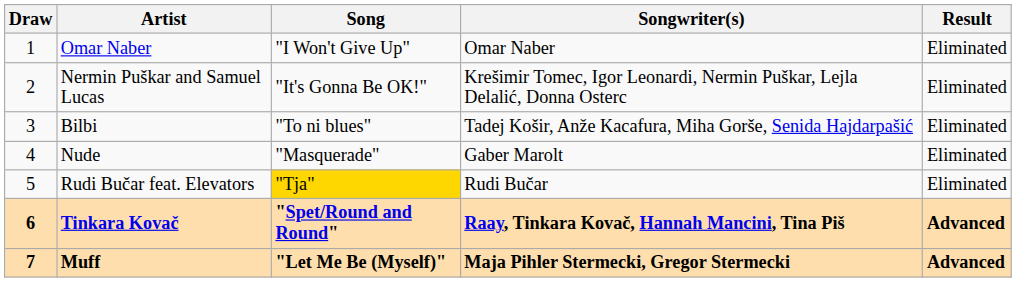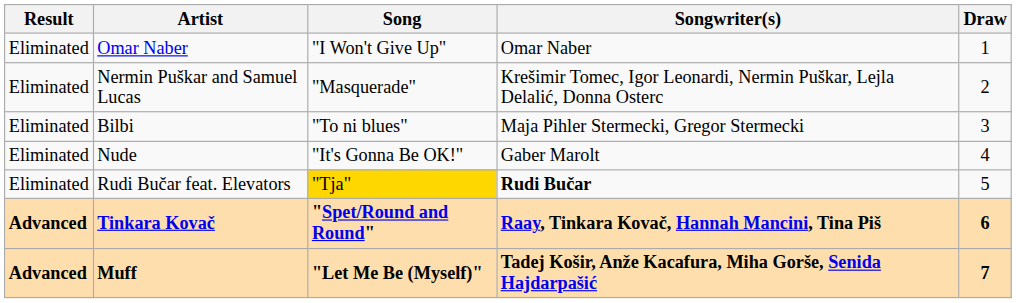 <table class="sortable wikitable" style="margin: 1em auto 1em auto; text-align:center;">
 <tr>
-<th>Draw</th>
+<th>Result</th>
 <th>Artist</th>
 <th>Song</th>
 <th>Songwriter(s)</th>
-<th>Result</th>
+<th>Draw</th>
 </tr>
 <tr>
-<td>1</td>
+<td align="left">Eliminated</td>
 <td align="left"><a href='#'>Omar Naber</a></td>
 <td align="left">"I Won't Give Up"</td>
 <td align="left">Omar Naber</td>
-<td align="left">Eliminated</td>
+<td>1</td>
 </tr>
 <tr>
+<td align="left">Eliminated</td>
+<td align="left">Nermin Puškar and Samuel Lucas</td>
+<td align="left">"Masquerade"</td>
+<td align="left">Krešimir Tomec, Igor Leonardi, Nermin Puškar, Lejla Delalić, Donna Osterc</td>
 <td>2</td>
-<td align="left">Nermin Puškar and Samuel Lucas</td>
-<td align="left">"It's Gonna Be OK!"</td>
-<td align="left">Krešimir Tomec, Igor Leonardi, Nermin Puškar, Lejla Delalić, Donna Osterc</td>
-<td align="left">Eliminated</td>
 </tr>
 <tr>
-<td>3</td>
+<td align="left">Eliminated</td>
 <td align="left">Bilbi</td>
 <td align="left">"To ni blues"</td>
-<td align="left">Tadej Košir, Anže Kacafura, Miha Gorše, <a href='#'>Senida Hajdarpašić</a></td>
-<td align="left">Eliminated</td>
+<td align="left">Maja Pihler Stermecki, Gregor Stermecki</td>
+<td>3</td>
 </tr>
 <tr>
+<td align="left">Eliminated</td>
+<td align="left">Nude</td>
+<td align="left">"It's Gonna Be OK!"</td>
+<td align="left">Gaber Marolt</td>
 <td>4</td>
-<td align="left">Nude</td>
-<td align="left">"Masquerade"</td>
-<td align="left">Gaber Marolt</td>
-<td align="left">Eliminated</td>
 </tr>
 <tr>
-<td>5</td>
+<td align="left">Eliminated</td>
 <td align="left">Rudi Bučar feat. Elevators</td>
 <td align="left" style="background: gold;">"Tja"</td>
-<td align="left">Rudi Bučar</td>
-<td align="left">Eliminated</td>
+<td align="left"><strong>Rudi Bučar</strong></td>
+<td>5</td>
 </tr>
 <tr style="font-weight: bold; background: navajowhite;">
-<td>6</td>
+<td align="left">Advanced</td>
 <td align="left"><a href='#'>Tinkara Kovač</a></td>
 <td align="left">"<a href='#'>Spet/Round and Round</a>"</td>
 <td align="left"><a href='#'>Raay</a>, Tinkara Kovač, <a href='#'>Hannah Mancini</a>, Tina Piš</td>
-<td align="left">Advanced</td>
+<td>6</td>
 </tr>
 <tr style="font-weight: bold; background: navajowhite;">
-<td>7</td>
+<td align="left">Advanced</td>
 <td align="left">Muff</td>
 <td align="left">"Let Me Be (Myself)"</td>
-<td align="left">Maja Pihler Stermecki, Gregor Stermecki</td>
-<td align="left">Advanced</td>
+<td align="left">Tadej Košir, Anže Kacafura, Miha Gorše, <a href='#'>Senida Hajdarpašić</a></td>
+<td>7</td>
 </tr>
 </table>
